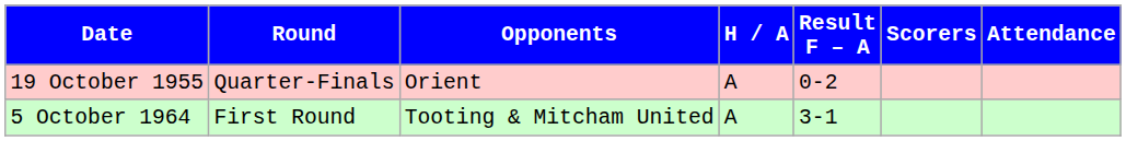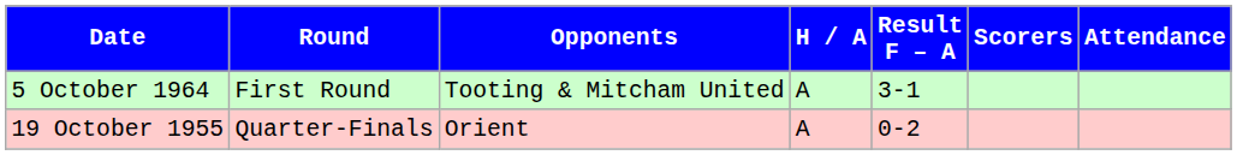 <table class="wikitable">
 <tr>
 <th style="background:#0000FF; color:#FFFFFF; text-align:center;">Date</th>
 <th style="background:#0000FF; color:#FFFFFF; text-align:center;">Round</th>
 <th style="background:#0000FF; color:#FFFFFF; text-align:center;">Opponents</th>
 <th style="background:#0000FF; color:#FFFFFF; text-align:center;">H / A</th>
 <th style="background:#0000FF; color:#FFFFFF; text-align:center;">Result<br>F – A</th>
 <th style="background:#0000FF; color:#FFFFFF; text-align:center;">Scorers</th>
 <th style="background:#0000FF; color:#FFFFFF; text-align:center;">Attendance</th>
 </tr>
+<tr bgcolor="#ccffcc">
+<td>5 October 1964</td>
+<td>First Round</td>
+<td>Tooting & Mitcham United</td>
+<td>A</td>
+<td>3-1</td>
+<td></td>
+<td></td>
+</tr>
 <tr bgcolor="#ffcccc">
 <td>19 October 1955</td>
 <td>Quarter-Finals</td>
 <td>Orient</td>
 <td>A</td>
 <td>0-2</td>
 <td></td>
 <td></td>
 </tr>
-<tr bgcolor="#ccffcc">
-<td>5 October 1964</td>
-<td>First Round</td>
-<td>Tooting & Mitcham United</td>
-<td>A</td>
-<td>3-1</td>
-<td></td>
-<td></td>
-</tr>
 </table>
